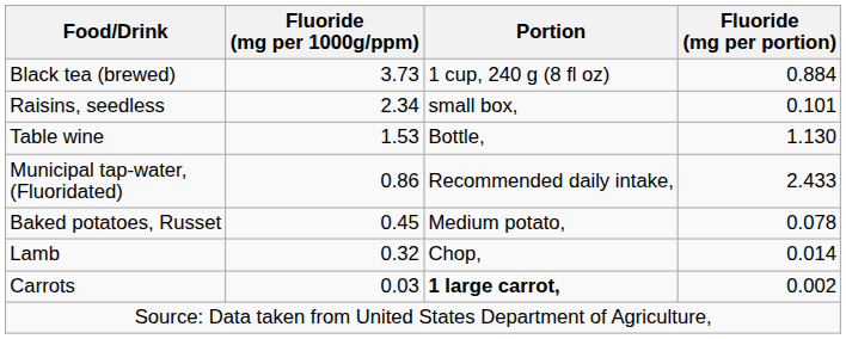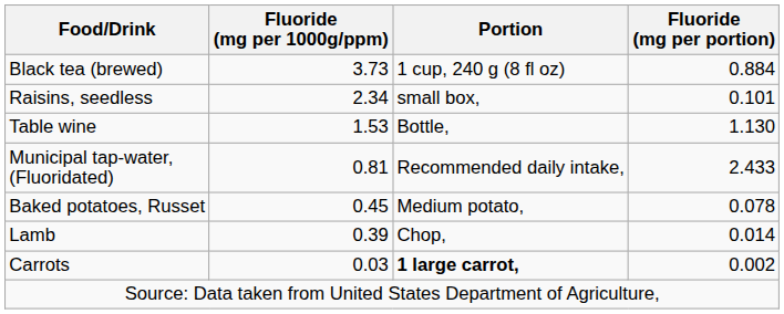 <table class="wikitable">
 <tr>
 <th>Food/Drink</th>
 <th>Fluoride<br>(mg per 1000g/ppm)</th>
 <th>Portion</th>
 <th>Fluoride<br>(mg per portion)</th>
 </tr>
 <tr>
 <td>Black tea (brewed)</td>
 <td style="text-align: right;">3.73</td>
 <td>1 cup, 240 g (8 fl oz)</td>
 <td style="text-align: right;">0.884</td>
 </tr>
 <tr>
 <td>Raisins, seedless</td>
 <td style="text-align: right;">2.34</td>
 <td>small box, </td>
 <td style="text-align: right;">0.101</td>
 </tr>
 <tr>
 <td>Table wine</td>
 <td style="text-align: right;">1.53</td>
 <td>Bottle, </td>
 <td style="text-align: right;">1.130</td>
 </tr>
 <tr>
 <td>Municipal tap-water,<br>(Fluoridated)</td>
-<td style="text-align: right;">0.86</td>
+<td style="text-align: right;">0.81</td>
 <td>Recommended daily intake,<br> </td>
 <td style="text-align: right;">2.433</td>
 </tr>
 <tr>
 <td>Baked potatoes, Russet</td>
 <td style="text-align: right;">0.45</td>
 <td>Medium potato, </td>
 <td style="text-align: right;">0.078</td>
 </tr>
 <tr>
 <td>Lamb</td>
-<td style="text-align: right;">0.32</td>
+<td style="text-align: right;">0.39</td>
 <td>Chop, </td>
 <td style="text-align: right;">0.014</td>
 </tr>
 <tr>
 <td>Carrots</td>
 <td style="text-align: right;">0.03</td>
 <td><strong>1 large carrot, </strong></td>
 <td style="text-align: right;">0.002</td>
 </tr>
 <tr>
 <td colspan="4" style="text-align: center;">Source: Data taken from United States Department of Agriculture,  </td>
 </tr>
 </table>
